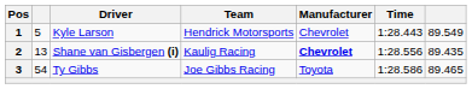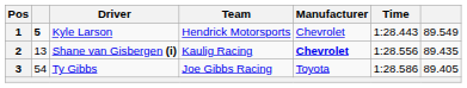 <table class="wikitable" style="font-size:95%">
 <tr>
 <th>Pos</th>
 <th></th>
 <th>Driver</th>
 <th>Team</th>
 <th>Manufacturer</th>
 <th>Time</th>
 <th></th>
 </tr>
 <tr>
 <th>1</th>
-<td>5</td>
+<td><strong>5</strong></td>
 <td><a href='#'>Kyle Larson</a></td>
 <td><a href='#'>Hendrick Motorsports</a></td>
 <td><a href='#'>Chevrolet</a></td>
 <td>1:28.443</td>
 <td>89.549</td>
 </tr>
 <tr>
 <th>2</th>
 <td>13</td>
 <td><a href='#'>Shane van Gisbergen</a> <strong>(i)</strong></td>
 <td><a href='#'>Kaulig Racing</a></td>
 <td><strong><a href='#'>Chevrolet</a></strong></td>
 <td>1:28.556</td>
 <td>89.435</td>
 </tr>
 <tr>
 <th>3</th>
 <td>54</td>
 <td><a href='#'>Ty Gibbs</a></td>
 <td><a href='#'>Joe Gibbs Racing</a></td>
 <td><a href='#'>Toyota</a></td>
 <td>1:28.586</td>
-<td>89.465</td>
+<td>89.405</td>
 </tr>
 <tr>
 <th colspan="7"></th>
 </tr>
 </table>
